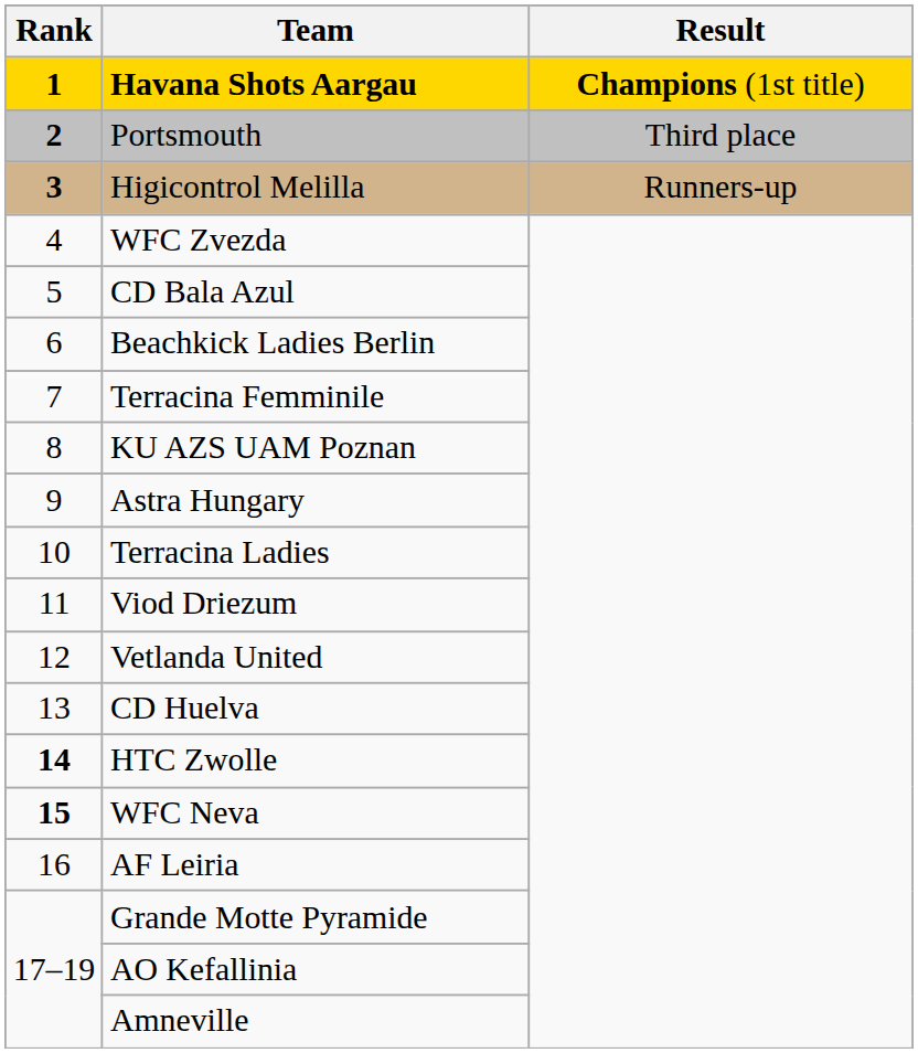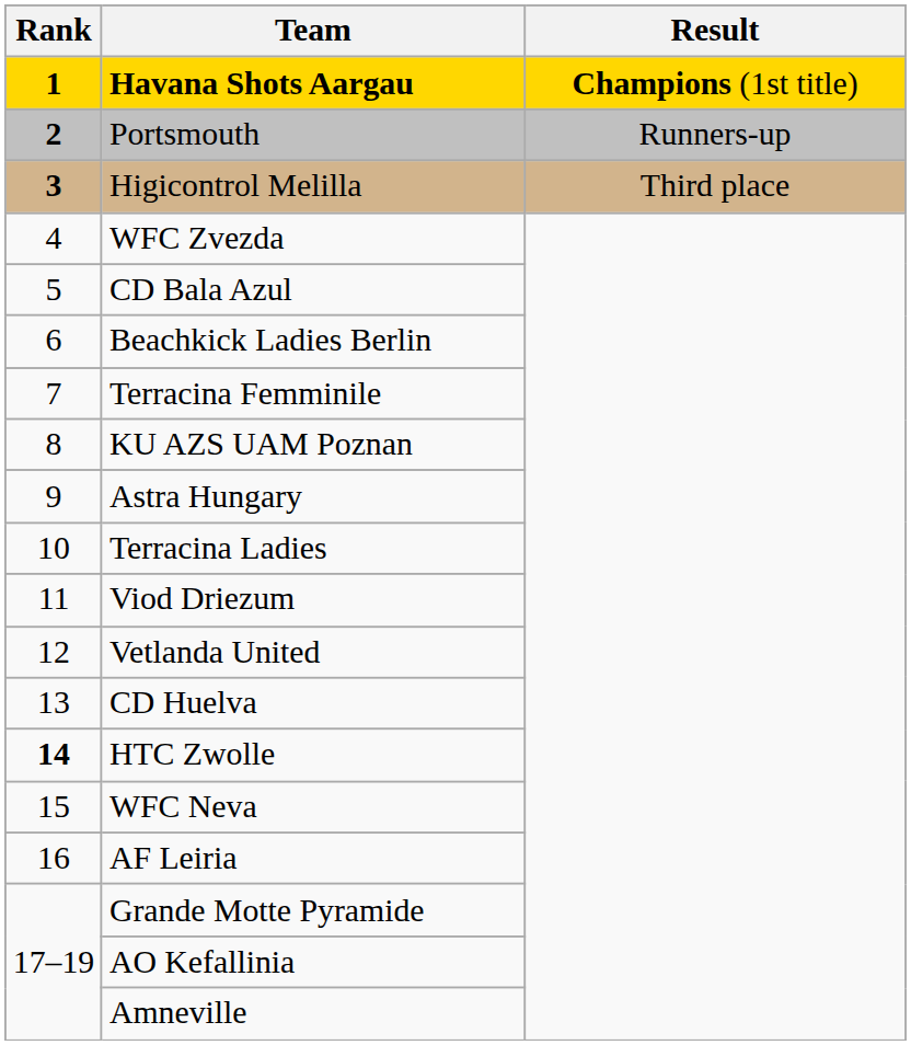 <table class="wikitable" style="text-align:center">
 <tr>
 <th width=40>Rank</th>
 <th width=200>Team</th>
 <th width=180>Result</th>
 </tr>
 <tr bgcolor="gold">
 <td><strong>1</strong></td>
 <td align="left"><strong> Havana Shots Aargau</strong></td>
 <td><strong>Champions</strong> (1st title)</td>
 </tr>
 <tr bgcolor="silver">
 <td><strong>2</strong></td>
 <td align="left"> Portsmouth</td>
-<td>Third place</td>
+<td>Runners-up</td>
 </tr>
 <tr bgcolor="tan">
 <td><strong>3</strong></td>
 <td align="left"> Higicontrol Melilla</td>
-<td>Runners-up</td>
+<td>Third place</td>
 </tr>
 <tr>
 <td>4</td>
 <td align="left"> WFC Zvezda</td>
 <td rowspan=30></td>
 </tr>
 <tr>
 <td>5</td>
 <td align="left"> CD Bala Azul</td>
 </tr>
 <tr>
 <td>6</td>
 <td align="left"> Beachkick Ladies Berlin</td>
 </tr>
 <tr>
 <td>7</td>
 <td align="left"> Terracina Femminile</td>
 </tr>
 <tr>
 <td>8</td>
 <td align="left"> KU AZS UAM Poznan</td>
 </tr>
 <tr>
 <td>9</td>
 <td align="left"> Astra Hungary</td>
 </tr>
 <tr>
 <td>10</td>
 <td align="left"> Terracina Ladies</td>
 </tr>
 <tr>
 <td>11</td>
 <td align="left"> Viod Driezum</td>
 </tr>
 <tr>
 <td>12</td>
 <td align="left"> Vetlanda United</td>
 </tr>
 <tr>
 <td>13</td>
 <td align="left"> CD Huelva</td>
 </tr>
 <tr>
 <td><strong>14</strong></td>
 <td align="left"> HTC Zwolle</td>
 </tr>
 <tr>
-<td><strong>15</strong></td>
+<td>15</td>
 <td align="left"> WFC Neva</td>
 </tr>
 <tr>
 <td>16</td>
 <td align="left"> AF Leiria</td>
 </tr>
 <tr>
 <td rowspan=3>17–19</td>
 <td align="left"> Grande Motte Pyramide</td>
 </tr>
 <tr>
 <td align="left"> AO Kefallinia</td>
 </tr>
 <tr>
 <td align="left"> Amneville</td>
 </tr>
 </table>
